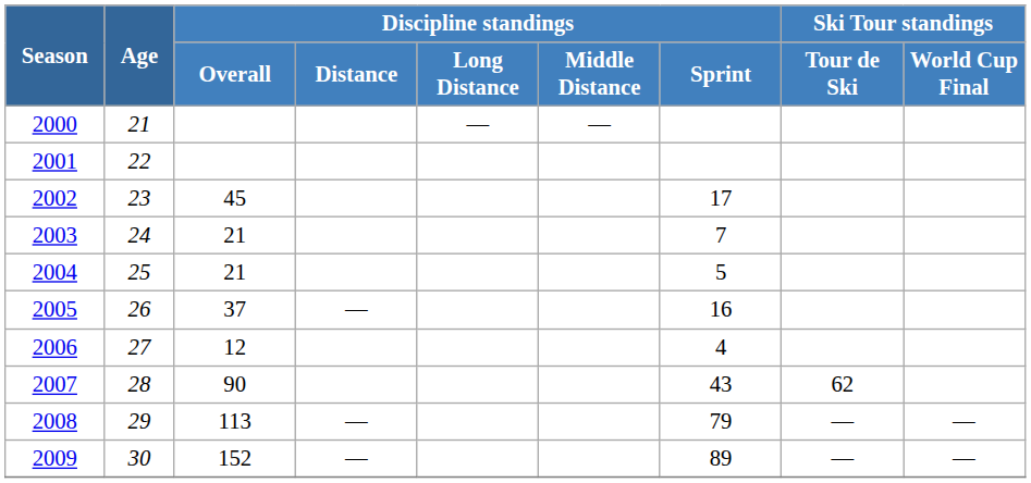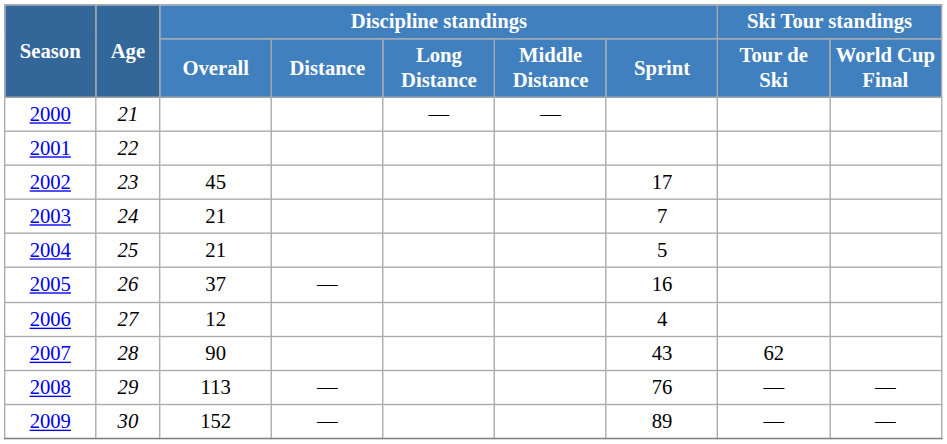 <table class="wikitable" style="font-size:95%; text-align:center; border:grey solid 1px; border-collapse:collapse; background:#ffffff;">
 <tr>
 <th style="background-color:#369; color:white; width:60px;" rowspan="2"> Season </th>
 <th style="background-color:#369; color:white; width:40px;" rowspan="2"> Age </th>
 <th style="background-color:#4180be; color:white;" colspan="5">Discipline standings</th>
 <th style="background-color:#4180be; color:white;" colspan="4">Ski Tour standings</th>
 </tr>
 <tr>
 <th style="background-color:#4180be; color:white; width:75px;">Overall</th>
 <th style="background-color:#4180be; color:white; width:75px;">Distance</th>
 <th style="background-color:#4180be; color:white; width:75px;">Long Distance</th>
 <th style="background-color:#4180be; color:white; width:75px;">Middle Distance</th>
 <th style="background-color:#4180be; color:white; width:75px;">Sprint</th>
 <th style="background-color:#4180be; color:white; width:75px;">Tour de<br>Ski</th>
 <th style="background-color:#4180be; color:white; width:75px;">World Cup<br>Final</th>
 </tr>
 <tr>
 <td><a href='#'>2000</a></td>
 <td><em>21</em></td>
 <td></td>
 <td></td>
 <td>—</td>
 <td>—</td>
 <td></td>
 <td></td>
 <td></td>
 </tr>
 <tr>
 <td><a href='#'>2001</a></td>
 <td><em>22</em></td>
 <td></td>
 <td></td>
 <td></td>
 <td></td>
 <td></td>
 <td></td>
 <td></td>
 </tr>
 <tr>
 <td><a href='#'>2002</a></td>
 <td><em>23</em></td>
 <td>45</td>
 <td></td>
 <td></td>
 <td></td>
 <td>17</td>
 <td></td>
 <td></td>
 </tr>
 <tr>
 <td><a href='#'>2003</a></td>
 <td><em>24</em></td>
 <td>21</td>
 <td></td>
 <td></td>
 <td></td>
 <td>7</td>
 <td></td>
 <td></td>
 </tr>
 <tr>
 <td><a href='#'>2004</a></td>
 <td><em>25</em></td>
 <td>21</td>
 <td></td>
 <td></td>
 <td></td>
 <td>5</td>
 <td></td>
 <td></td>
 </tr>
 <tr>
 <td><a href='#'>2005</a></td>
 <td><em>26</em></td>
 <td>37</td>
 <td>—</td>
 <td></td>
 <td></td>
 <td>16</td>
 <td></td>
 <td></td>
 </tr>
 <tr>
 <td><a href='#'>2006</a></td>
 <td><em>27</em></td>
 <td>12</td>
 <td></td>
 <td></td>
 <td></td>
 <td>4</td>
 <td></td>
 <td></td>
 </tr>
 <tr>
 <td><a href='#'>2007</a></td>
 <td><em>28</em></td>
 <td>90</td>
 <td></td>
 <td></td>
 <td></td>
 <td>43</td>
 <td>62</td>
 <td></td>
 </tr>
 <tr>
 <td><a href='#'>2008</a></td>
 <td><em>29</em></td>
 <td>113</td>
 <td>—</td>
 <td></td>
 <td></td>
-<td>79</td>
+<td>76</td>
 <td>—</td>
 <td>—</td>
 </tr>
 <tr>
 <td><a href='#'>2009</a></td>
 <td><em>30</em></td>
 <td>152</td>
 <td>—</td>
 <td></td>
 <td></td>
 <td>89</td>
 <td>—</td>
 <td>—</td>
 </tr>
 <tr>
 </tr>
 </table>
